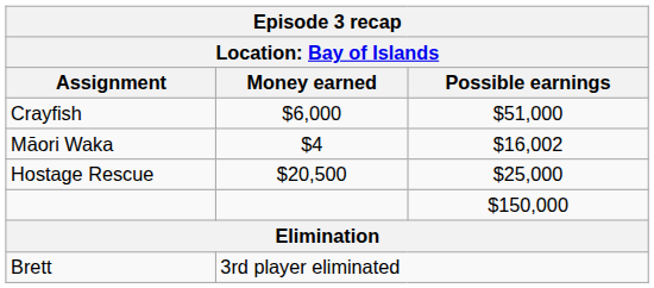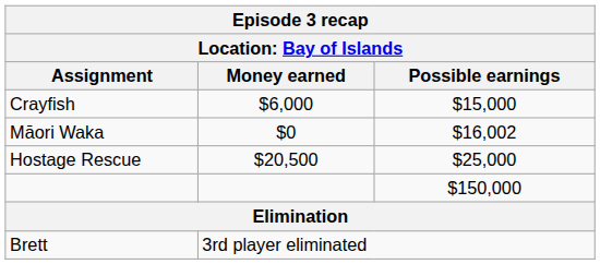 <table class="wikitable" style="font-size: 95%; margin: 10px" align="right" width="40%">
 <tr>
 <th colspan=3>Episode 3 recap</th>
 </tr>
 <tr>
 <th colspan=3>Location: <a href='#'>Bay of Islands</a></th>
 </tr>
 <tr>
 <th>Assignment</th>
 <th>Money earned</th>
 <th>Possible earnings</th>
 </tr>
 <tr>
 <td>Crayfish</td>
 <td align="center">$6,000</td>
-<td align="center">$51,000</td>
+<td align="center">$15,000</td>
 </tr>
 <tr>
 <td>Māori Waka</td>
-<td align="center">$4</td>
+<td align="center">$0</td>
 <td align="center">$16,002</td>
 </tr>
 <tr>
 <td>Hostage Rescue</td>
 <td align="center">$20,500</td>
 <td align="center">$25,000</td>
 </tr>
 <tr>
 <td><strong></strong></td>
 <td align="center"><strong></strong></td>
 <td align="center">$150,000</td>
 </tr>
 <tr>
 <th colspan=3>Elimination</th>
 </tr>
 <tr>
 <td>Brett</td>
 <td colspan=2>3rd player eliminated</td>
 </tr>
 </table>
